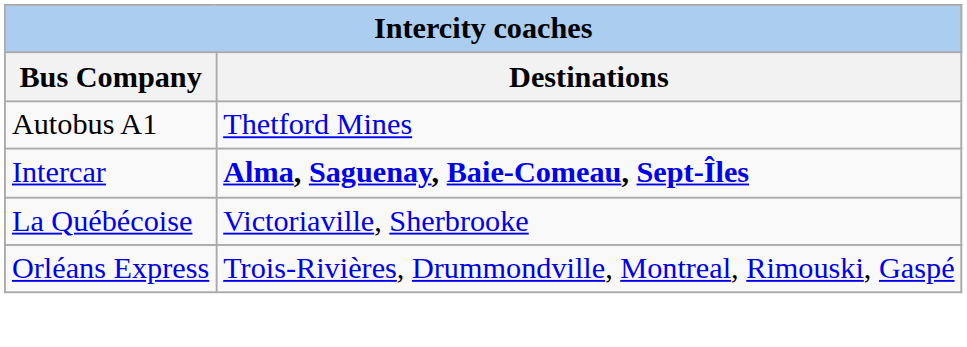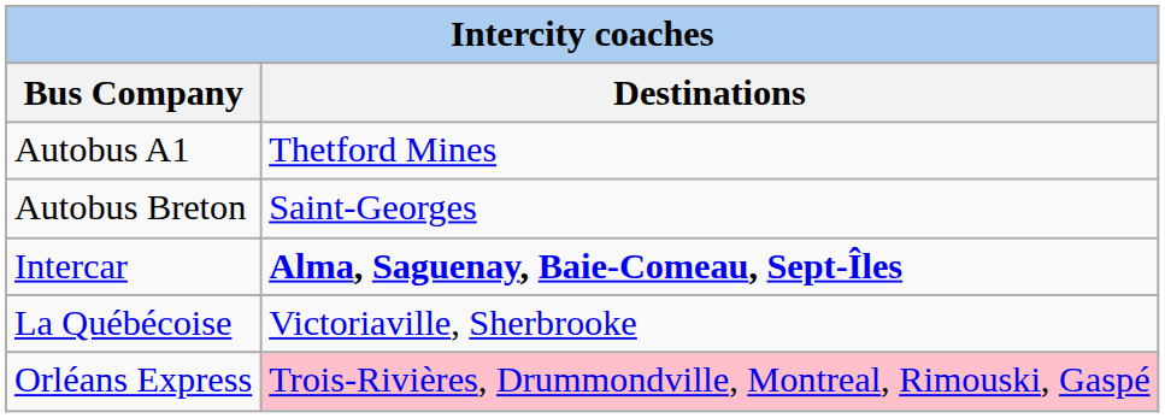 <table class="wikitable">
 <tr>
 <th style="background: #abcdef;" colspan="2" align=center>Intercity coaches</th>
 </tr>
 <tr>
 <th>Bus Company</th>
 <th>Destinations</th>
 </tr>
 <tr>
 <td>Autobus A1</td>
 <td><a href='#'>Thetford Mines</a></td>
 </tr>
 <tr>
+<td>Autobus Breton</td>
+<td><a href='#'>Saint-Georges</a></td>
+</tr>
+<tr>
 <td><a href='#'>Intercar</a></td>
 <td><strong><a href='#'>Alma</a>, <a href='#'>Saguenay</a>, <a href='#'>Baie-Comeau</a>, <a href='#'>Sept-Îles</a></strong></td>
 </tr>
 <tr>
 <td><a href='#'>La Québécoise</a></td>
 <td><a href='#'>Victoriaville</a>, <a href='#'>Sherbrooke</a></td>
 </tr>
 <tr>
 <td><a href='#'>Orléans Express</a></td>
-<td><a href='#'>Trois-Rivières</a>, <a href='#'>Drummondville</a>, <a href='#'>Montreal</a>, <a href='#'>Rimouski</a>, <a href='#'>Gaspé</a></td>
+<td style="background: pink;"><a href='#'>Trois-Rivières</a>, <a href='#'>Drummondville</a>, <a href='#'>Montreal</a>, <a href='#'>Rimouski</a>, <a href='#'>Gaspé</a></td>
 </tr>
 </table>
